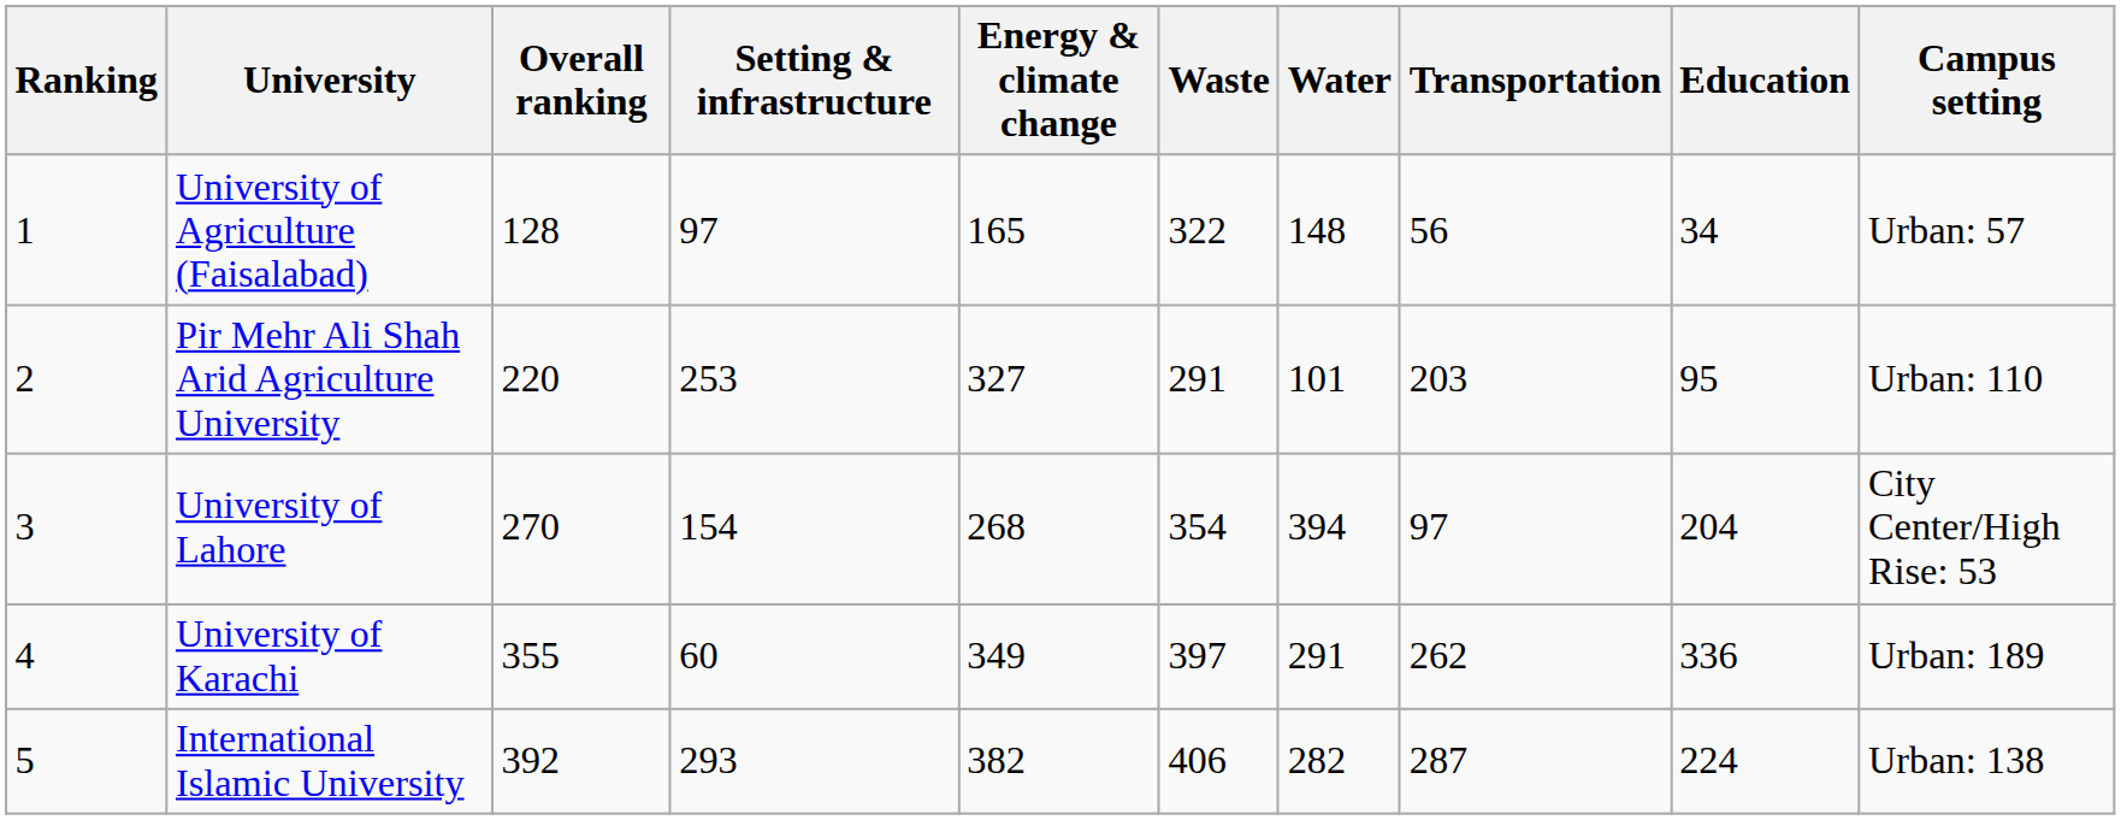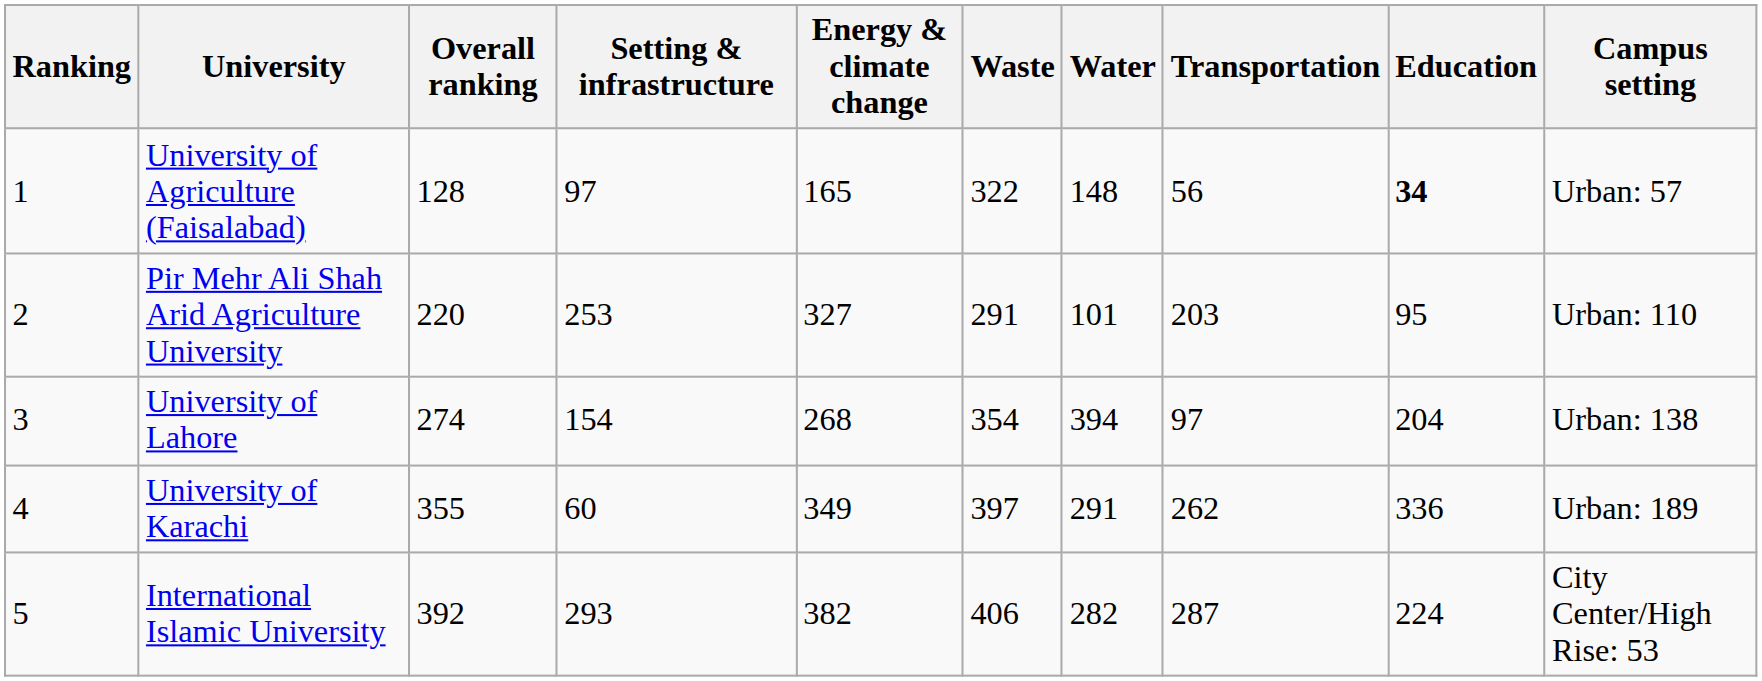 <table class="wikitable sortable">
 <tr>
 <th>Ranking</th>
 <th>University</th>
 <th>Overall ranking</th>
 <th>Setting & infrastructure</th>
 <th>Energy & climate change</th>
 <th>Waste</th>
 <th>Water</th>
 <th>Transportation</th>
 <th>Education</th>
 <th>Campus setting</th>
 </tr>
 <tr>
 <td>1</td>
 <td><a href='#'>University of Agriculture (Faisalabad)</a></td>
 <td>128</td>
 <td>97</td>
 <td>165</td>
 <td>322</td>
 <td>148</td>
 <td>56</td>
-<td>34</td>
+<td><strong>34</strong></td>
 <td>Urban: 57</td>
 </tr>
 <tr>
 <td>2</td>
 <td><a href='#'>Pir Mehr Ali Shah Arid Agriculture University</a></td>
 <td>220</td>
 <td>253</td>
 <td>327</td>
 <td>291</td>
 <td>101</td>
 <td>203</td>
 <td>95</td>
 <td>Urban: 110</td>
 </tr>
 <tr>
 <td>3</td>
 <td><a href='#'>University of Lahore</a></td>
-<td>270</td>
+<td>274</td>
 <td>154</td>
 <td>268</td>
 <td>354</td>
 <td>394</td>
 <td>97</td>
 <td>204</td>
-<td>City Center/High Rise: 53</td>
+<td>Urban: 138</td>
 </tr>
 <tr>
 <td>4</td>
 <td><a href='#'>University of Karachi</a></td>
 <td>355</td>
 <td>60</td>
 <td>349</td>
 <td>397</td>
 <td>291</td>
 <td>262</td>
 <td>336</td>
 <td>Urban: 189</td>
 </tr>
 <tr>
 <td>5</td>
 <td><a href='#'>International Islamic University</a></td>
 <td>392</td>
 <td>293</td>
 <td>382</td>
 <td>406</td>
 <td>282</td>
 <td>287</td>
 <td>224</td>
-<td>Urban: 138</td>
+<td>City Center/High Rise: 53</td>
 </tr>
 </table>
